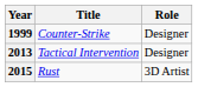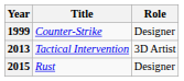 <table class="wikitable sortable">
 <tr>
 <th>Year</th>
 <th>Title</th>
 <th>Role</th>
 </tr>
 <tr>
 <th>1999</th>
 <td><em><a href='#'>Counter-Strike</a></em></td>
 <td>Designer</td>
 </tr>
 <tr>
 <th>2013</th>
 <td><em><a href='#'>Tactical Intervention</a></em></td>
-<td>Designer</td>
+<td>3D Artist</td>
 </tr>
 <tr>
 <th>2015</th>
 <td><em><a href='#'>Rust</a></em></td>
-<td>3D Artist</td>
+<td>Designer</td>
 </tr>
 </table>
